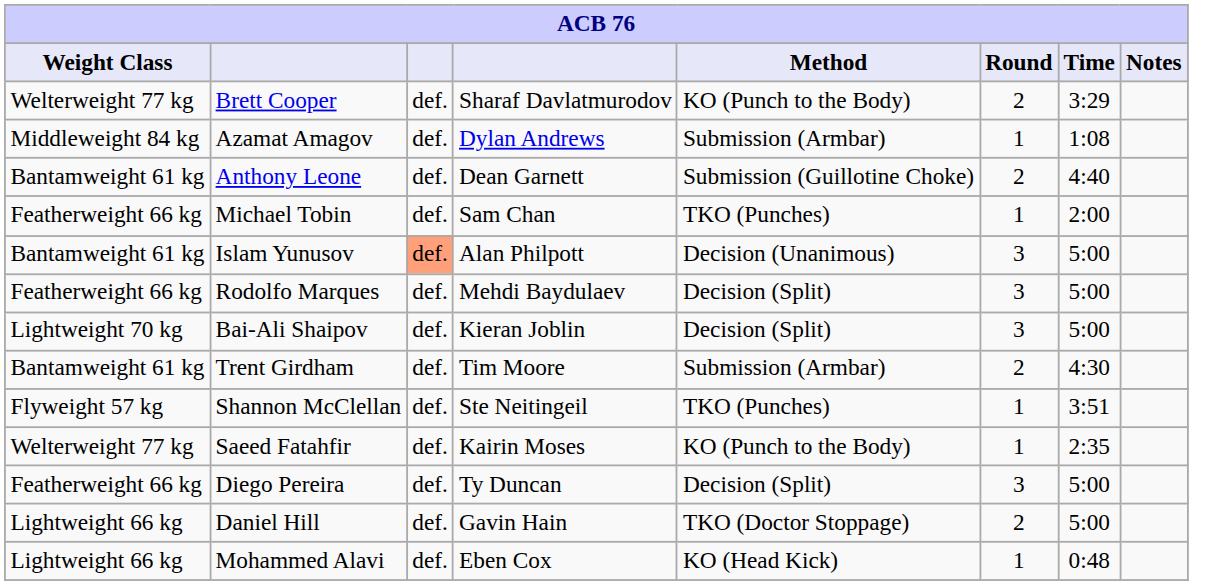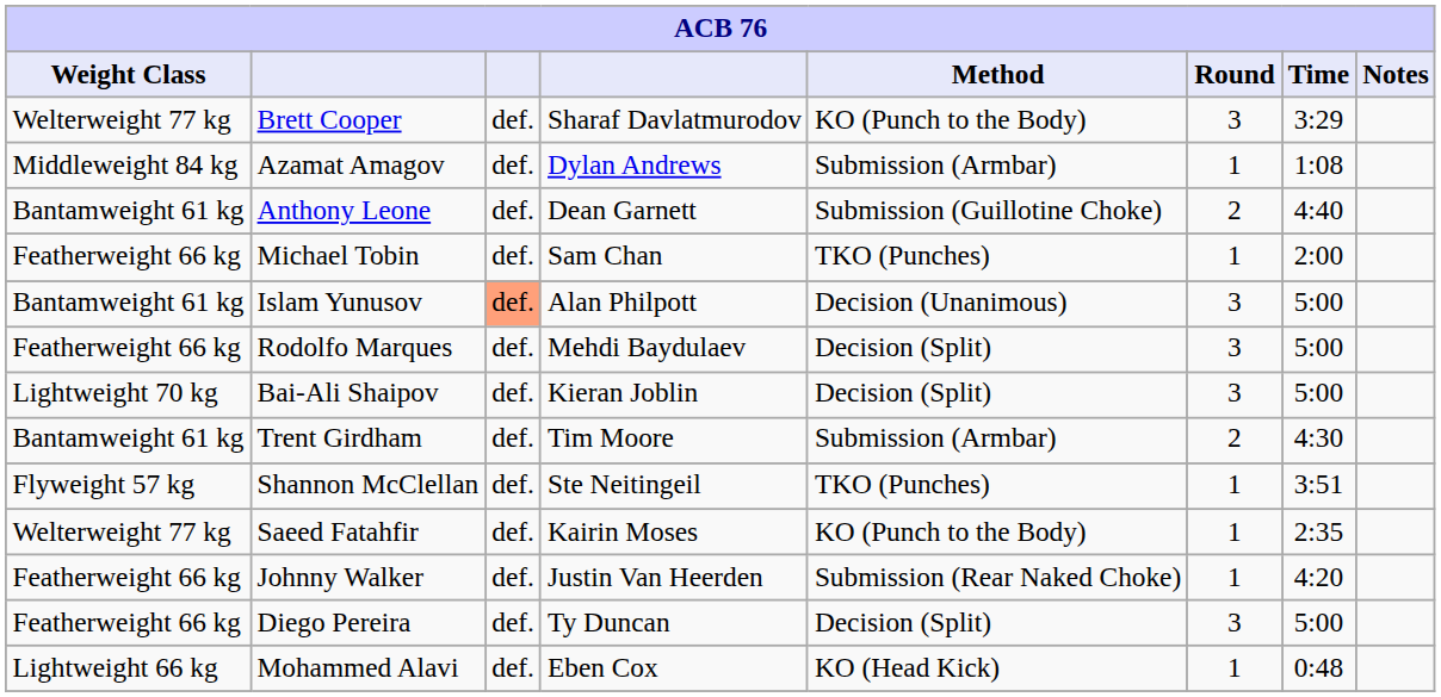 <table class="wikitable" style="font-size: 80%;">
 <tr>
 <th colspan="8" style="background-color: #ccf; color: #000080; text-align: center;"><strong>ACB 76</strong></th>
 </tr>
 <tr>
 <th colspan="1" style="background-color: #E6E8FA; color: #000000; text-align: center;">Weight Class</th>
 <th colspan="1" style="background-color: #E6E8FA; color: #000000; text-align: center;"></th>
 <th colspan="1" style="background-color: #E6E8FA; color: #000000; text-align: center;"></th>
 <th colspan="1" style="background-color: #E6E8FA; color: #000000; text-align: center;"></th>
 <th colspan="1" style="background-color: #E6E8FA; color: #000000; text-align: center;">Method</th>
 <th colspan="1" style="background-color: #E6E8FA; color: #000000; text-align: center;">Round</th>
 <th colspan="1" style="background-color: #E6E8FA; color: #000000; text-align: center;">Time</th>
 <th colspan="1" style="background-color: #E6E8FA; color: #000000; text-align: center;">Notes</th>
 </tr>
 <tr>
 <td>Welterweight 77 kg</td>
 <td> <a href='#'>Brett Cooper</a></td>
 <td>def.</td>
 <td> Sharaf Davlatmurodov</td>
 <td>KO (Punch to the Body)</td>
-<td align=center>2</td>
+<td align=center>3</td>
 <td align=center>3:29</td>
 <td></td>
 </tr>
 <tr>
 <td>Middleweight 84 kg</td>
 <td> Azamat Amagov</td>
 <td>def.</td>
 <td> <a href='#'>Dylan Andrews</a></td>
 <td>Submission (Armbar)</td>
 <td align=center>1</td>
 <td align=center>1:08</td>
 <td></td>
 </tr>
 <tr>
 <td>Bantamweight 61 kg</td>
 <td> <a href='#'>Anthony Leone</a></td>
 <td>def.</td>
 <td> Dean Garnett</td>
 <td>Submission (Guillotine Choke)</td>
 <td align=center>2</td>
 <td align=center>4:40</td>
 <td></td>
 </tr>
 <tr>
 <td>Featherweight 66 kg</td>
 <td> Michael Tobin</td>
 <td>def.</td>
 <td> Sam Chan</td>
 <td>TKO (Punches)</td>
 <td align=center>1</td>
 <td align=center>2:00</td>
 <td></td>
 </tr>
 <tr>
 <td>Bantamweight 61 kg</td>
 <td> Islam Yunusov</td>
 <td style="background: lightsalmon;">def.</td>
 <td> Alan Philpott</td>
 <td>Decision (Unanimous)</td>
 <td align=center>3</td>
 <td align=center>5:00</td>
 <td></td>
 </tr>
 <tr>
 <td>Featherweight 66 kg</td>
 <td> Rodolfo Marques</td>
 <td>def.</td>
 <td> Mehdi Baydulaev</td>
 <td>Decision (Split)</td>
 <td align=center>3</td>
 <td align=center>5:00</td>
 <td></td>
 </tr>
 <tr>
 <td>Lightweight 70 kg</td>
 <td> Bai-Ali Shaipov</td>
 <td>def.</td>
 <td> Kieran Joblin</td>
 <td>Decision (Split)</td>
 <td align=center>3</td>
 <td align=center>5:00</td>
 <td></td>
 </tr>
 <tr>
 <td>Bantamweight 61 kg</td>
 <td> Trent Girdham</td>
 <td>def.</td>
 <td> Tim Moore</td>
 <td>Submission (Armbar)</td>
 <td align=center>2</td>
 <td align=center>4:30</td>
 <td></td>
 </tr>
 <tr>
 <td>Flyweight 57 kg</td>
 <td> Shannon McClellan</td>
 <td>def.</td>
 <td> Ste Neitingeil</td>
 <td>TKO (Punches)</td>
 <td align=center>1</td>
 <td align=center>3:51</td>
 <td></td>
 </tr>
 <tr>
 <td>Welterweight 77 kg</td>
 <td> Saeed Fatahfir</td>
 <td>def.</td>
 <td> Kairin Moses</td>
 <td>KO (Punch to the Body)</td>
 <td align=center>1</td>
 <td align=center>2:35</td>
 <td></td>
 </tr>
 <tr>
 <td>Featherweight 66 kg</td>
+<td> Johnny Walker</td>
+<td>def.</td>
+<td> Justin Van Heerden</td>
+<td>Submission (Rear Naked Choke)</td>
+<td align=center>1</td>
+<td align=center>4:20</td>
+<td></td>
+</tr>
+<tr>
+<td>Featherweight 66 kg</td>
 <td> Diego Pereira</td>
 <td>def.</td>
 <td> Ty Duncan</td>
 <td>Decision (Split)</td>
 <td align=center>3</td>
-<td align=center>5:00</td>
-<td></td>
-</tr>
-<tr>
-<td>Lightweight 66 kg</td>
-<td> Daniel Hill</td>
-<td>def.</td>
-<td> Gavin Hain</td>
-<td>TKO (Doctor Stoppage)</td>
-<td align=center>2</td>
 <td align=center>5:00</td>
 <td></td>
 </tr>
 <tr>
 <td>Lightweight 66 kg</td>
 <td> Mohammed Alavi</td>
 <td>def.</td>
 <td> Eben Cox</td>
 <td>KO (Head Kick)</td>
 <td align=center>1</td>
 <td align=center>0:48</td>
 <td></td>
 </tr>
 </table>
